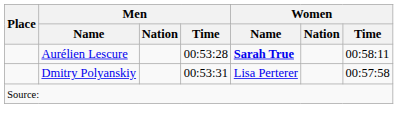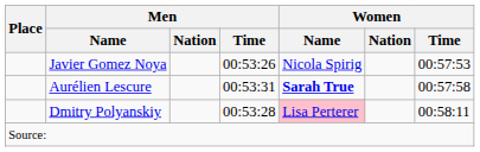 <table class="wikitable">
 <tr>
 <th rowspan="2">Place</th>
 <th colspan="3">Men</th>
 <th colspan="3">Women</th>
 </tr>
 <tr>
 <th>Name</th>
 <th>Nation</th>
 <th>Time</th>
 <th>Name</th>
 <th>Nation</th>
 <th>Time</th>
 </tr>
 <tr>
 <td align="center"></td>
+<td><a href='#'>Javier Gomez Noya</a></td>
+<td></td>
+<td>00:53:26</td>
+<td><a href='#'>Nicola Spirig</a></td>
+<td></td>
+<td>00:57:53</td>
+</tr>
+<tr>
+<td align="center"></td>
 <td><a href='#'>Aurélien Lescure</a></td>
 <td></td>
-<td>00:53:28</td>
+<td>00:53:31</td>
 <td><strong><a href='#'>Sarah True</a></strong></td>
 <td></td>
-<td>00:58:11</td>
+<td>00:57:58</td>
 </tr>
 <tr>
 <td align="center"></td>
 <td><a href='#'>Dmitry Polyanskiy</a></td>
 <td></td>
-<td>00:53:31</td>
-<td><a href='#'>Lisa Perterer</a></td>
+<td>00:53:28</td>
+<td style="background: pink;"><a href='#'>Lisa Perterer</a></td>
 <td></td>
-<td>00:57:58</td>
+<td>00:58:11</td>
 </tr>
 <tr>
 <td colspan="7"><small>Source:</small></td>
 </tr>
 </table>
